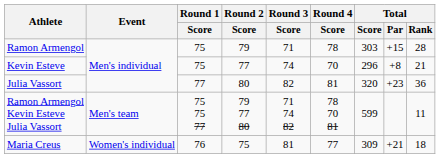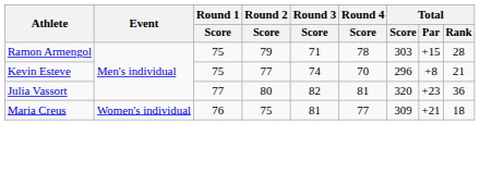 <table class=wikitable style="font-size:90%;">
 <tr>
 <th rowspan=2>Athlete</th>
 <th rowspan=2>Event</th>
 <th>Round 1</th>
 <th>Round 2</th>
 <th>Round 3</th>
 <th>Round 4</th>
 <th colspan=3>Total</th>
 </tr>
 <tr style="font-size:95%">
 <th>Score</th>
 <th>Score</th>
 <th>Score</th>
 <th>Score</th>
 <th>Score</th>
 <th>Par</th>
 <th>Rank</th>
 </tr>
 <tr align=center>
 <td align=left><a href='#'>Ramon Armengol</a></td>
 <td style="text-align:left;" rowspan="3"><a href='#'>Men's individual</a></td>
 <td>75</td>
 <td>79</td>
 <td>71</td>
 <td>78</td>
 <td>303</td>
 <td>+15</td>
 <td>28</td>
 </tr>
 <tr align=center>
 <td align=left><a href='#'>Kevin Esteve</a></td>
 <td>75</td>
 <td>77</td>
 <td>74</td>
 <td>70</td>
 <td>296</td>
 <td>+8</td>
 <td>21</td>
 </tr>
 <tr align=center>
 <td align=left><a href='#'>Julia Vassort</a></td>
 <td>77</td>
 <td>80</td>
 <td>82</td>
 <td>81</td>
 <td>320</td>
 <td>+23</td>
 <td>36</td>
 </tr>
 <tr align=center>
-<td align=left><a href='#'>Ramon Armengol</a><br><a href='#'>Kevin Esteve</a><br><a href='#'>Julia Vassort</a></td>
-<td style="text-align:left;"><a href='#'>Men's team</a></td>
-<td>75<br>75<br><s>77</s></td>
-<td>79<br>77<br><s>80</s></td>
-<td>71<br>74<br><s>82</s></td>
-<td>78<br>70<br><s>81</s></td>
-<td>599</td>
-<td></td>
-<td>11</td>
-</tr>
-<tr align=center>
 <td align=left><a href='#'>Maria Creus</a></td>
 <td style="text-align:left;" rowspan="2"><a href='#'>Women's individual</a></td>
 <td>76</td>
 <td>75</td>
 <td>81</td>
 <td>77</td>
 <td>309</td>
 <td>+21</td>
 <td>18</td>
 </tr>
 </table>
